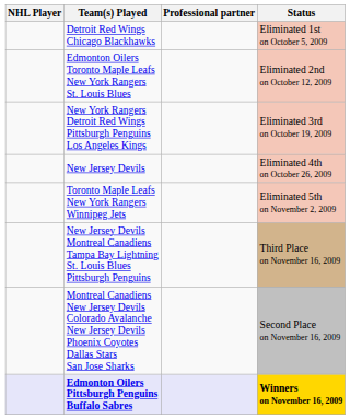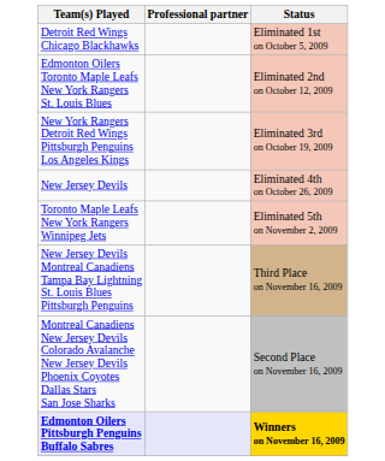 <table class="wikitable sortable" style="margin:auto;" font-size:95%; text-align:center;">
 <tr>
-<th>NHL Player</th>
 <th>Team(s) Played</th>
 <th>Professional partner</th>
 <th>Status</th>
 </tr>
 <tr>
-<td></td>
 <td><a href='#'>Detroit Red Wings</a><br><a href='#'>Chicago Blackhawks</a></td>
 <td></td>
 <td style="background:#f4c7b8;">Eliminated 1st<br><small>on October 5, 2009</small></td>
 </tr>
 <tr>
-<td></td>
 <td><a href='#'>Edmonton Oilers</a><br><a href='#'>Toronto Maple Leafs</a><br><a href='#'>New York Rangers</a><br><a href='#'>St. Louis Blues</a></td>
 <td></td>
 <td style="background:#f4c7b8;">Eliminated 2nd<br><small>on October 12, 2009</small></td>
 </tr>
 <tr>
-<td></td>
 <td><a href='#'>New York Rangers</a><br><a href='#'>Detroit Red Wings</a><br><a href='#'>Pittsburgh Penguins</a><br><a href='#'>Los Angeles Kings</a></td>
 <td></td>
 <td style="background:#f4c7b8;">Eliminated 3rd<br><small>on October 19, 2009</small></td>
 </tr>
 <tr>
-<td></td>
 <td><a href='#'>New Jersey Devils</a></td>
 <td></td>
 <td style="background:#f4c7b8;">Eliminated 4th<br><small>on October 26, 2009</small></td>
 </tr>
 <tr>
-<td></td>
 <td><a href='#'>Toronto Maple Leafs</a><br><a href='#'>New York Rangers</a><br><a href='#'>Winnipeg Jets</a></td>
 <td></td>
 <td style="background:#f4c7b8;">Eliminated 5th<br><small>on November 2, 2009</small></td>
 </tr>
 <tr>
-<td></td>
 <td><a href='#'>New Jersey Devils</a><br><a href='#'>Montreal Canadiens</a><br><a href='#'>Tampa Bay Lightning</a><br><a href='#'>St. Louis Blues</a><br><a href='#'>Pittsburgh Penguins</a></td>
 <td></td>
 <td style="background:tan;">Third Place<br><small>on November 16, 2009</small></td>
 </tr>
 <tr>
-<td></td>
 <td><a href='#'>Montreal Canadiens</a><br><a href='#'>New Jersey Devils</a><br><a href='#'>Colorado Avalanche</a><br><a href='#'>New Jersey Devils</a><br><a href='#'>Phoenix Coyotes</a><br><a href='#'>Dallas Stars</a><br><a href='#'>San Jose Sharks</a></td>
 <td></td>
 <td style="background:silver;">Second Place<br><small>on November 16, 2009</small></td>
 </tr>
 <tr>
-<td bgcolor="lavender"><strong></strong></td>
 <td bgcolor="lavender"><strong><a href='#'>Edmonton Oilers</a><br><a href='#'>Pittsburgh Penguins</a><br><a href='#'>Buffalo Sabres</a></strong></td>
 <td bgcolor="lavender"><strong></strong></td>
 <td style="background:gold;"><strong>Winners<br><small>on November 16, 2009</small></strong></td>
 </tr>
 </table>
